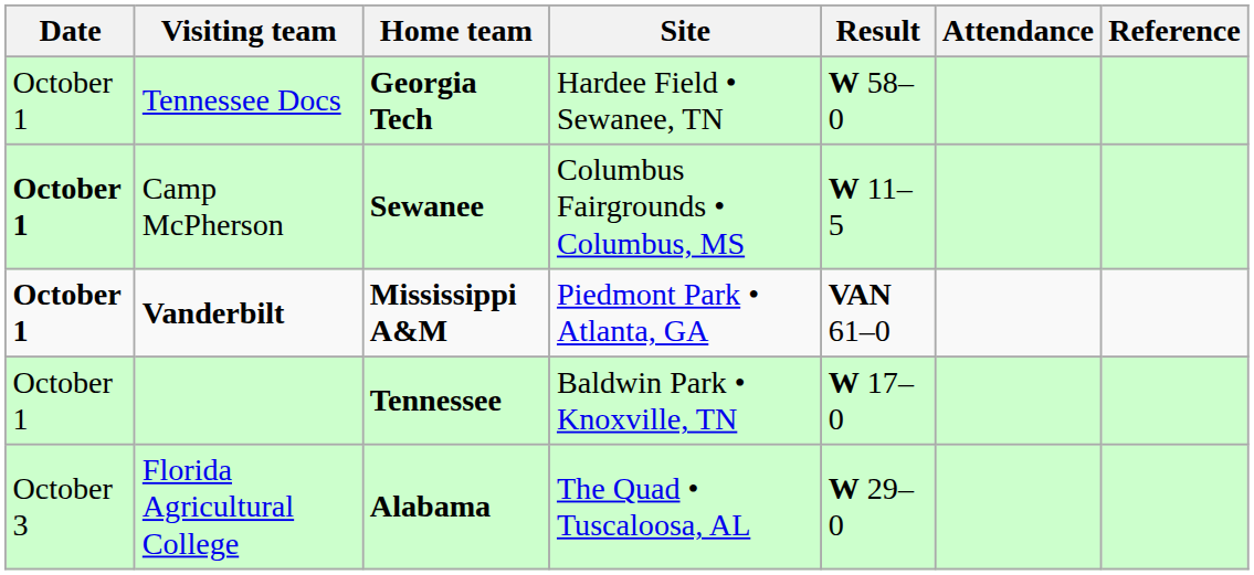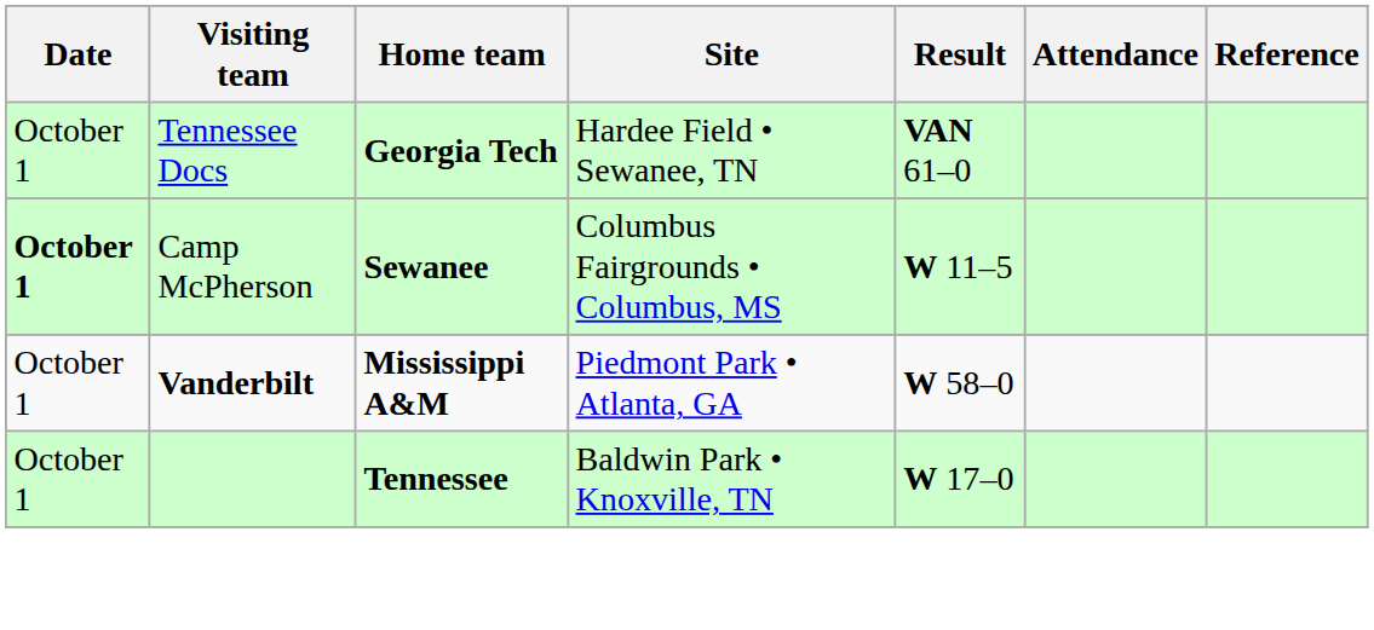 <table class="wikitable" style="font-size:95%;">
 <tr>
 <th>Date</th>
 <th>Visiting team</th>
 <th>Home team</th>
 <th>Site</th>
 <th>Result</th>
 <th>Attendance</th>
 <th class="unsortable">Reference</th>
 </tr>
 <tr bgcolor=ccffcc>
 <td>October 1</td>
 <td><a href='#'>Tennessee Docs</a></td>
 <td><strong>Georgia Tech</strong></td>
 <td>Hardee Field • Sewanee, TN</td>
-<td><strong>W</strong> 58–0</td>
+<td><strong>VAN</strong> 61–0</td>
 <td></td>
 <td></td>
 </tr>
 <tr bgcolor=ccffcc>
 <td><strong>October 1</strong></td>
 <td>Camp McPherson</td>
 <td><strong>Sewanee</strong></td>
 <td>Columbus Fairgrounds • <a href='#'>Columbus, MS</a></td>
 <td><strong>W</strong> 11–5</td>
 <td></td>
 <td></td>
 </tr>
 <tr bgcolor=>
-<td><strong>October 1</strong></td>
+<td>October 1</td>
 <td><strong>Vanderbilt</strong></td>
 <td><strong>Mississippi A&M</strong></td>
 <td><a href='#'>Piedmont Park</a> • <a href='#'>Atlanta, GA</a></td>
-<td><strong>VAN</strong> 61–0</td>
+<td><strong>W</strong> 58–0</td>
 <td></td>
 <td></td>
 </tr>
 <tr bgcolor=ccffcc>
 <td>October 1</td>
 <td></td>
 <td><strong>Tennessee</strong></td>
 <td>Baldwin Park • <a href='#'>Knoxville, TN</a></td>
 <td><strong>W</strong> 17–0</td>
 <td></td>
 <td></td>
 </tr>
-<tr bgcolor=ccffcc>
-<td>October 3</td>
-<td><a href='#'>Florida Agricultural College</a></td>
-<td><strong>Alabama</strong></td>
-<td><a href='#'>The Quad</a> • <a href='#'>Tuscaloosa, AL</a></td>
-<td><strong>W</strong> 29–0</td>
-<td></td>
-<td></td>
-</tr>
 </table>
